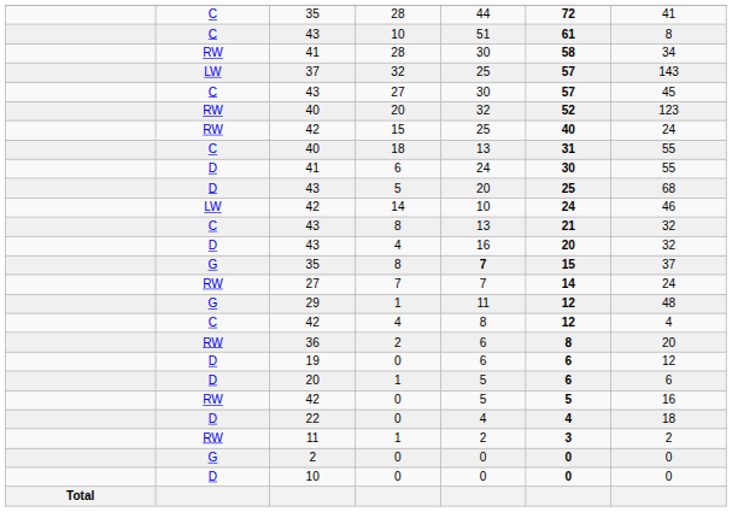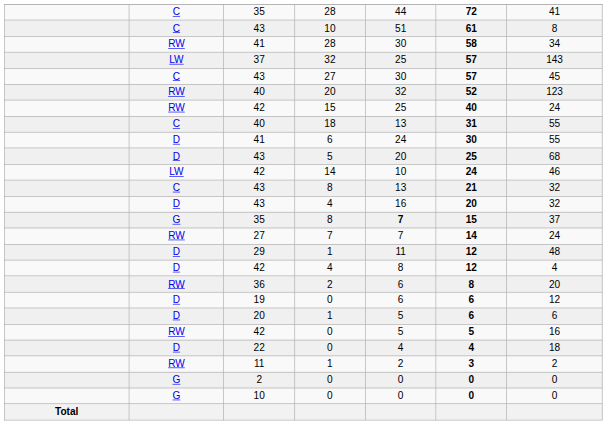 <table class="wikitable sortable" width ="60%">
 <tr align="center">
 </tr>
 <tr align="center" bgcolor="">
 <td></td>
 <td><a href='#'>C</a></td>
 <td>35</td>
 <td>28</td>
 <td>44</td>
 <td><strong>72</strong></td>
 <td>41</td>
 </tr>
 <tr align="center" bgcolor="f0f0f0">
 <td></td>
 <td><a href='#'>C</a></td>
 <td>43</td>
 <td>10</td>
 <td>51</td>
 <td><strong>61</strong></td>
 <td>8</td>
 </tr>
 <tr align="center" bgcolor="">
 <td></td>
 <td><a href='#'>RW</a></td>
 <td>41</td>
 <td>28</td>
 <td>30</td>
 <td><strong>58</strong></td>
 <td>34</td>
 </tr>
 <tr align="center" bgcolor="f0f0f0">
 <td></td>
 <td><a href='#'>LW</a></td>
 <td>37</td>
 <td>32</td>
 <td>25</td>
 <td><strong>57</strong></td>
 <td>143</td>
 </tr>
 <tr align="center" bgcolor="">
 <td></td>
 <td><a href='#'>C</a></td>
 <td>43</td>
 <td>27</td>
 <td>30</td>
 <td><strong>57</strong></td>
 <td>45</td>
 </tr>
 <tr align="center" bgcolor="f0f0f0">
 <td></td>
 <td><a href='#'>RW</a></td>
 <td>40</td>
 <td>20</td>
 <td>32</td>
 <td><strong>52</strong></td>
 <td>123</td>
 </tr>
 <tr align="center" bgcolor="">
 <td></td>
 <td><a href='#'>RW</a></td>
 <td>42</td>
 <td>15</td>
 <td>25</td>
 <td><strong>40</strong></td>
 <td>24</td>
 </tr>
 <tr align="center" bgcolor="f0f0f0">
 <td></td>
 <td><a href='#'>C</a></td>
 <td>40</td>
 <td>18</td>
 <td>13</td>
 <td><strong>31</strong></td>
 <td>55</td>
 </tr>
 <tr align="center" bgcolor="">
 <td></td>
 <td><a href='#'>D</a></td>
 <td>41</td>
 <td>6</td>
 <td>24</td>
 <td><strong>30</strong></td>
 <td>55</td>
 </tr>
 <tr align="center" bgcolor="f0f0f0">
 <td></td>
 <td><a href='#'>D</a></td>
 <td>43</td>
 <td>5</td>
 <td>20</td>
 <td><strong>25</strong></td>
 <td>68</td>
 </tr>
 <tr align="center" bgcolor="">
 <td></td>
 <td><a href='#'>LW</a></td>
 <td>42</td>
 <td>14</td>
 <td>10</td>
 <td><strong>24</strong></td>
 <td>46</td>
 </tr>
 <tr align="center" bgcolor="f0f0f0">
 <td></td>
 <td><a href='#'>C</a></td>
 <td>43</td>
 <td>8</td>
 <td>13</td>
 <td><strong>21</strong></td>
 <td>32</td>
 </tr>
 <tr align="center" bgcolor="">
 <td></td>
 <td><a href='#'>D</a></td>
 <td>43</td>
 <td>4</td>
 <td>16</td>
 <td><strong>20</strong></td>
 <td>32</td>
 </tr>
 <tr align="center" bgcolor="f0f0f0">
 <td></td>
 <td><a href='#'>G</a></td>
 <td>35</td>
 <td>8</td>
 <td><strong>7</strong></td>
 <td><strong>15</strong></td>
 <td>37</td>
 </tr>
 <tr align="center" bgcolor="">
 <td></td>
 <td><a href='#'>RW</a></td>
 <td>27</td>
 <td>7</td>
 <td>7</td>
 <td><strong>14</strong></td>
 <td>24</td>
 </tr>
 <tr align="center" bgcolor="f0f0f0">
 <td></td>
-<td><a href='#'>G</a></td>
+<td><a href='#'>D</a></td>
 <td>29</td>
 <td>1</td>
 <td>11</td>
 <td><strong>12</strong></td>
 <td>48</td>
 </tr>
 <tr align="center" bgcolor="">
 <td></td>
-<td><a href='#'>C</a></td>
+<td><a href='#'>D</a></td>
 <td>42</td>
 <td>4</td>
 <td>8</td>
 <td><strong>12</strong></td>
 <td>4</td>
 </tr>
 <tr align="center" bgcolor="f0f0f0">
 <td></td>
 <td><a href='#'>RW</a></td>
 <td>36</td>
 <td>2</td>
 <td>6</td>
 <td><strong>8</strong></td>
 <td>20</td>
 </tr>
 <tr align="center" bgcolor="">
 <td></td>
 <td><a href='#'>D</a></td>
 <td>19</td>
 <td>0</td>
 <td>6</td>
 <td><strong>6</strong></td>
 <td>12</td>
 </tr>
 <tr align="center" bgcolor="f0f0f0">
 <td></td>
 <td><a href='#'>D</a></td>
 <td>20</td>
 <td>1</td>
 <td>5</td>
 <td><strong>6</strong></td>
 <td>6</td>
 </tr>
 <tr align="center" bgcolor="">
 <td></td>
 <td><a href='#'>RW</a></td>
 <td>42</td>
 <td>0</td>
 <td>5</td>
 <td><strong>5</strong></td>
 <td>16</td>
 </tr>
 <tr align="center" bgcolor="f0f0f0">
 <td></td>
 <td><a href='#'>D</a></td>
 <td>22</td>
 <td>0</td>
 <td>4</td>
 <td><strong>4</strong></td>
 <td>18</td>
 </tr>
 <tr align="center" bgcolor="">
 <td></td>
 <td><a href='#'>RW</a></td>
 <td>11</td>
 <td>1</td>
 <td>2</td>
 <td><strong>3</strong></td>
 <td>2</td>
 </tr>
 <tr align="center" bgcolor="f0f0f0">
 <td></td>
 <td><a href='#'>G</a></td>
 <td>2</td>
 <td>0</td>
 <td>0</td>
 <td><strong>0</strong></td>
 <td>0</td>
 </tr>
 <tr align="center" bgcolor="">
 <td></td>
-<td><a href='#'>D</a></td>
+<td><a href='#'>G</a></td>
 <td>10</td>
 <td>0</td>
 <td>0</td>
 <td><strong>0</strong></td>
 <td>0</td>
 </tr>
 <tr>
 <th>Total</th>
 <th></th>
 <th></th>
 <th></th>
 <th></th>
 <th></th>
 <th></th>
 </tr>
 </table>
